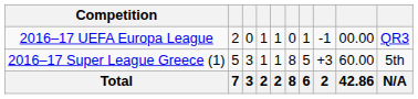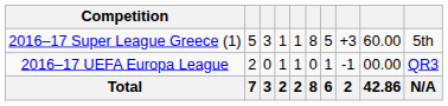 <table class="wikitable" style="text-align:center">
 <tr>
 <th>Competition</th>
 <th></th>
 <th></th>
 <th></th>
 <th></th>
 <th></th>
 <th></th>
 <th></th>
 <th></th>
 <th></th>
 </tr>
 <tr>
+<td><a href='#'>2016–17 Super League Greece</a> (1)</td>
+<td>5</td>
+<td>3</td>
+<td>1</td>
+<td>1</td>
+<td>8</td>
+<td>5</td>
+<td>+3</td>
+<td>60.00</td>
+<td>5th</td>
+</tr>
+<tr>
 <td><a href='#'>2016–17 UEFA Europa League</a></td>
 <td>2</td>
 <td>0</td>
 <td>1</td>
 <td>1</td>
 <td>0</td>
 <td>1</td>
 <td>-1</td>
 <td>00.00</td>
 <td><a href='#'>QR3</a></td>
-</tr>
-<tr>
-<td><a href='#'>2016–17 Super League Greece</a> (1)</td>
-<td>5</td>
-<td>3</td>
-<td>1</td>
-<td>1</td>
-<td>8</td>
-<td>5</td>
-<td>+3</td>
-<td>60.00</td>
-<td>5th</td>
 </tr>
 <tr>
 <th>Total</th>
 <th>7</th>
 <th>3</th>
 <th>2</th>
 <th>2</th>
 <th>8</th>
 <th>6</th>
 <th>2</th>
 <th>42.86</th>
 <th>N/A</th>
 </tr>
 </table>
